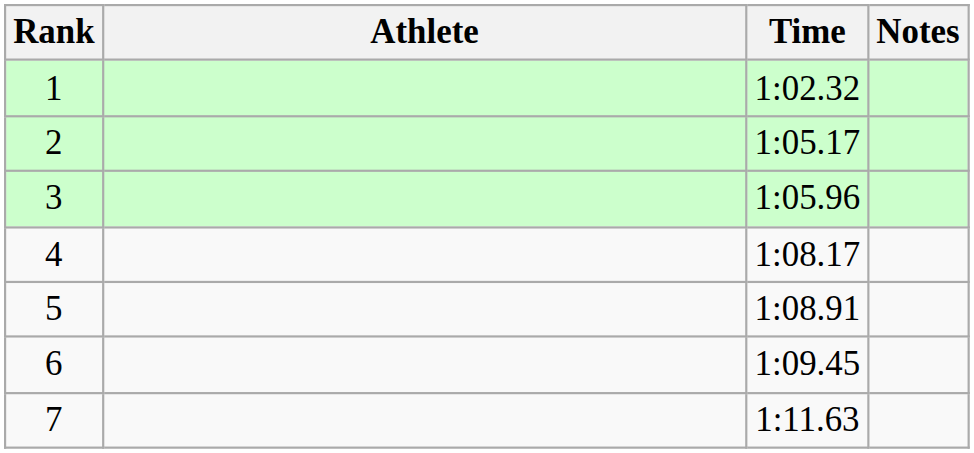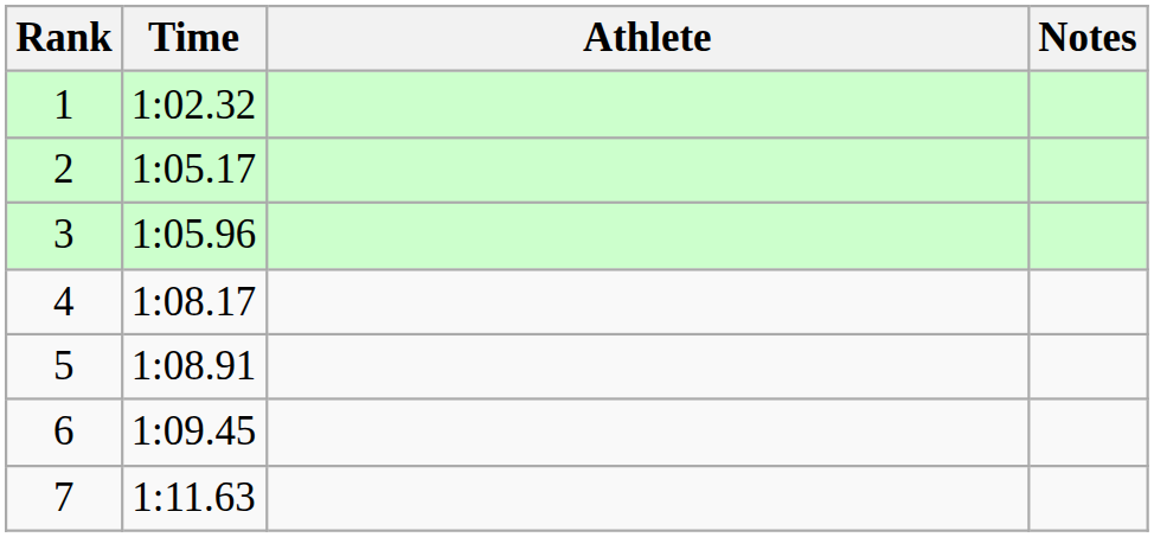 <table class="wikitable" style="text-align:center">
 <tr>
 <th>Rank</th>
+<th>Time</th>
 <th Style="width:18em">Athlete</th>
-<th>Time</th>
 <th>Notes</th>
 </tr>
 <tr style="background:#cfc">
 <td>1</td>
+<td>1:02.32</td>
 <td style="text-align:left"></td>
-<td>1:02.32</td>
 <td></td>
 </tr>
 <tr style="background:#cfc">
 <td>2</td>
+<td>1:05.17</td>
 <td style="text-align:left"></td>
-<td>1:05.17</td>
 <td></td>
 </tr>
 <tr style="background:#cfc">
 <td>3</td>
+<td>1:05.96</td>
 <td style="text-align:left"></td>
-<td>1:05.96</td>
 <td></td>
 </tr>
 <tr>
 <td>4</td>
+<td>1:08.17</td>
 <td style="text-align:left"></td>
-<td>1:08.17</td>
 <td></td>
 </tr>
 <tr>
 <td>5</td>
+<td>1:08.91</td>
 <td style="text-align:left"></td>
-<td>1:08.91</td>
 <td></td>
 </tr>
 <tr>
 <td>6</td>
+<td>1:09.45</td>
 <td style="text-align:left"></td>
-<td>1:09.45</td>
 <td></td>
 </tr>
 <tr>
 <td>7</td>
+<td>1:11.63</td>
 <td style="text-align:left"></td>
-<td>1:11.63</td>
 <td></td>
 </tr>
 </table>
